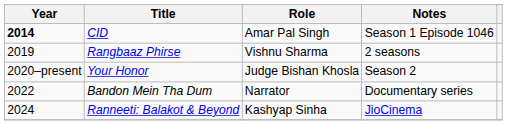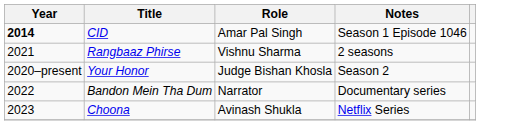 <table class="wikitable sortable">
 <tr>
 <th>Year</th>
 <th>Title</th>
 <th>Role</th>
 <th scope="col" class="unsortable">Notes</th>
 <th scope="col" class="unsortable"></th>
 </tr>
 <tr>
 <td><strong>2014</strong></td>
 <td><em><a href='#'>CID</a></em></td>
 <td>Amar Pal Singh</td>
 <td>Season 1 Episode 1046</td>
 <td></td>
 </tr>
 <tr>
-<td>2019</td>
+<td>2021</td>
 <td><em><a href='#'>Rangbaaz Phirse</a></em></td>
 <td>Vishnu Sharma</td>
 <td>2 seasons</td>
 <td></td>
 </tr>
 <tr>
 <td>2020–present</td>
 <td><em><a href='#'>Your Honor</a></em></td>
 <td>Judge Bishan Khosla</td>
 <td>Season 2</td>
 <td></td>
 </tr>
 <tr>
 <td>2022</td>
 <td><em>Bandon Mein Tha Dum</em></td>
 <td>Narrator</td>
 <td>Documentary series</td>
 <td></td>
 </tr>
 <tr>
-<td>2024</td>
-<td><em><a href='#'>Ranneeti: Balakot & Beyond</a></em></td>
-<td>Kashyap Sinha</td>
-<td><a href='#'>JioCinema</a></td>
+<td>2023</td>
+<td><a href='#'><em>Choona</em></a></td>
+<td>Avinash Shukla</td>
+<td><a href='#'>Netflix</a> Series</td>
 <td></td>
 </tr>
 <tr>
 </tr>
 </table>
